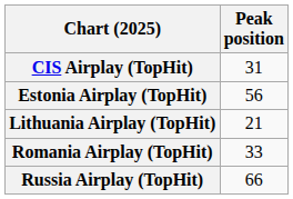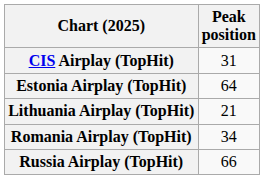 <table class="wikitable sortable plainrowheaders" style="text-align:center">
 <tr>
 <th scope="col">Chart (2025)</th>
 <th scope="col">Peak<br>position</th>
 </tr>
 <tr>
 <th scope="row"><a href='#'>CIS</a> Airplay (TopHit)</th>
 <td>31</td>
 </tr>
 <tr>
 <th scope="row">Estonia Airplay (TopHit)</th>
-<td>56</td>
+<td>64</td>
 </tr>
 <tr>
 <th scope="row">Lithuania Airplay (TopHit)</th>
 <td>21</td>
 </tr>
 <tr>
 <th scope="row">Romania Airplay (TopHit)</th>
-<td>33</td>
+<td>34</td>
 </tr>
 <tr>
 <th scope="row">Russia Airplay (TopHit)</th>
 <td>66</td>
 </tr>
 <tr>
 </tr>
 </table>
